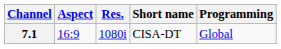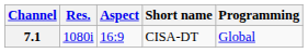 <table class="wikitable">
 <tr>
 <th><a href='#'>Channel</a></th>
+<th><a href='#'>Res.</a></th>
 <th><a href='#'>Aspect</a></th>
-<th><a href='#'>Res.</a></th>
 <th>Short name</th>
 <th>Programming</th>
 </tr>
 <tr>
 <th scope = "row">7.1</th>
+<td><a href='#'>1080i</a></td>
 <td><a href='#'>16:9</a></td>
-<td><a href='#'>1080i</a></td>
 <td>CISA-DT</td>
 <td><a href='#'>Global</a></td>
 </tr>
 </table>
